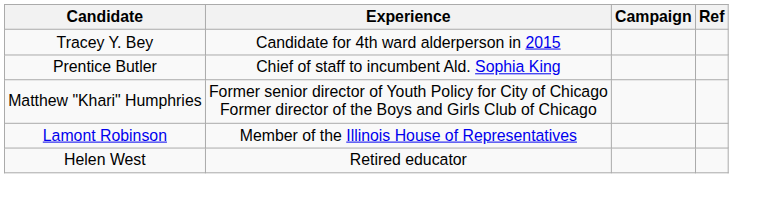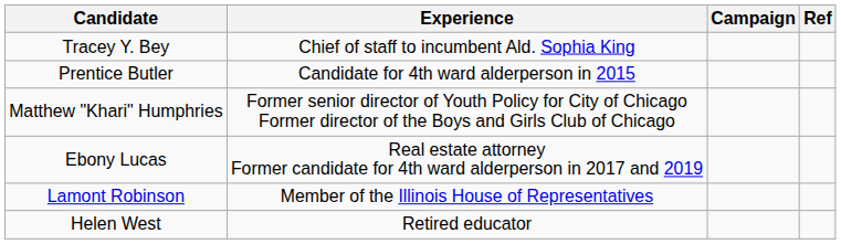 <table class="wikitable" style="text-align:center">
 <tr>
 <th>Candidate</th>
 <th>Experience</th>
 <th>Campaign</th>
 <th>Ref</th>
 </tr>
 <tr>
 <td>Tracey Y. Bey</td>
-<td>Candidate for 4th ward alderperson in <a href='#'>2015</a></td>
+<td>Chief of staff to incumbent Ald. <a href='#'>Sophia King</a></td>
 <td></td>
 <td></td>
 </tr>
 <tr>
 <td>Prentice Butler</td>
-<td>Chief of staff to incumbent Ald. <a href='#'>Sophia King</a></td>
+<td>Candidate for 4th ward alderperson in <a href='#'>2015</a></td>
 <td></td>
 <td></td>
 </tr>
 <tr>
 <td>Matthew "Khari" Humphries</td>
 <td>Former senior director of Youth Policy for City of Chicago<br>Former director of the Boys and Girls Club of Chicago</td>
+<td></td>
+<td></td>
+</tr>
+<tr>
+<td>Ebony Lucas</td>
+<td>Real estate attorney<br>Former candidate for 4th ward alderperson in 2017 and <a href='#'>2019</a></td>
 <td></td>
 <td></td>
 </tr>
 <tr>
 <td><a href='#'>Lamont Robinson</a></td>
 <td>Member of the <a href='#'>Illinois House of Representatives</a></td>
 <td></td>
 <td></td>
 </tr>
 <tr>
 <td>Helen West</td>
 <td>Retired educator</td>
 <td></td>
 <td></td>
 </tr>
 </table>
